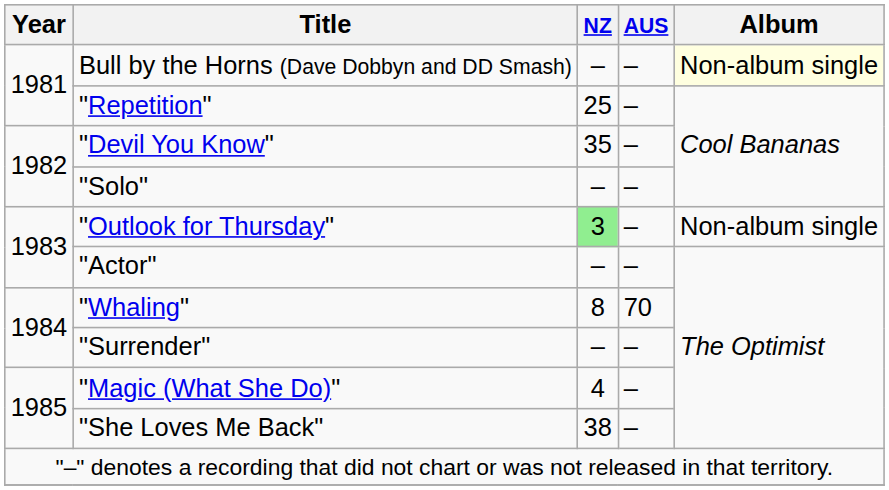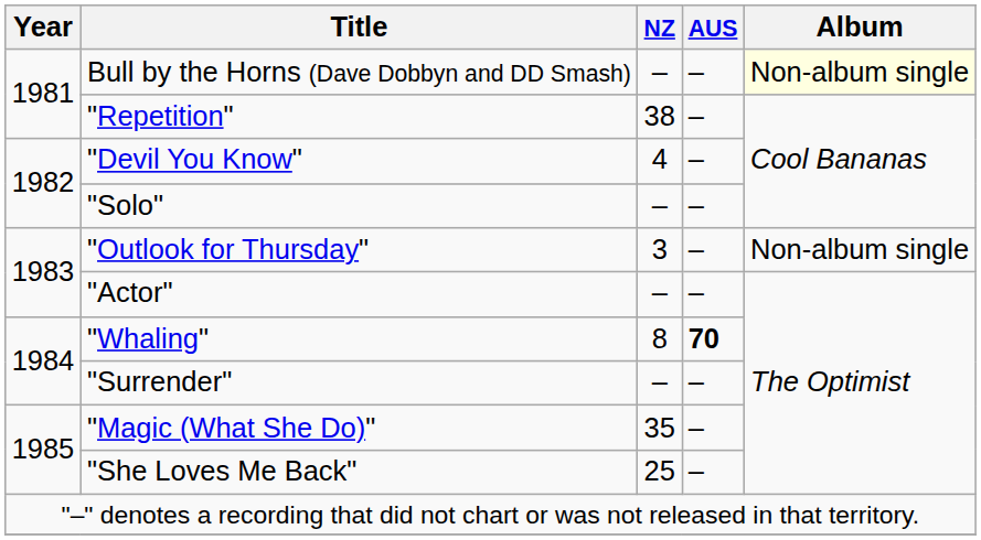 <table class="wikitable plainrowheaders">
 <tr>
 <th>Year</th>
 <th>Title</th>
 <th><small><a href='#'>NZ</a></small></th>
 <th><small><a href='#'>AUS</a></small></th>
 <th>Album</th>
 </tr>
 <tr>
 <td rowspan="2">1981</td>
 <td>Bull by the Horns <small>(Dave Dobbyn and DD Smash)</small></td>
 <td align="center">–</td>
 <td>–</td>
 <td style="background: lightyellow;">Non-album single</td>
 </tr>
 <tr>
 <td>"<a href='#'>Repetition</a>"</td>
-<td align="center">25</td>
+<td align="center">38</td>
 <td>–</td>
 <td rowspan="3"><em>Cool Bananas</em></td>
 </tr>
 <tr>
 <td rowspan="2">1982</td>
 <td>"<a href='#'>Devil You Know</a>"</td>
-<td align="center">35</td>
+<td align="center">4</td>
 <td>–</td>
 </tr>
 <tr>
 <td>"Solo"</td>
 <td align="center">–</td>
 <td>–</td>
 </tr>
 <tr>
 <td rowspan="2">1983</td>
 <td>"<a href='#'>Outlook for Thursday</a>"</td>
-<td align="center" style="background: lightgreen;">3</td>
+<td align="center">3</td>
 <td>–</td>
 <td>Non-album single</td>
 </tr>
 <tr>
 <td>"Actor"</td>
 <td align="center">–</td>
 <td>–</td>
 <td rowspan="5"><em>The Optimist</em></td>
 </tr>
 <tr>
 <td rowspan="2">1984</td>
 <td>"<a href='#'>Whaling</a>"</td>
 <td align="center">8</td>
-<td>70</td>
+<td><strong>70</strong></td>
 </tr>
 <tr>
 <td>"Surrender"</td>
 <td align="center">–</td>
 <td>–</td>
 </tr>
 <tr>
 <td rowspan="2">1985</td>
 <td>"<a href='#'>Magic (What She Do)</a>"</td>
-<td align="center">4</td>
+<td align="center">35</td>
 <td>–</td>
 </tr>
 <tr>
 <td>"She Loves Me Back"</td>
-<td align="center">38</td>
+<td align="center">25</td>
 <td>–</td>
 </tr>
 <tr>
 <td colspan="5" style="font-size:90%" align="center">"–" denotes a recording that did not chart or was not released in that territory.</td>
 </tr>
 <tr>
 </tr>
 </table>
